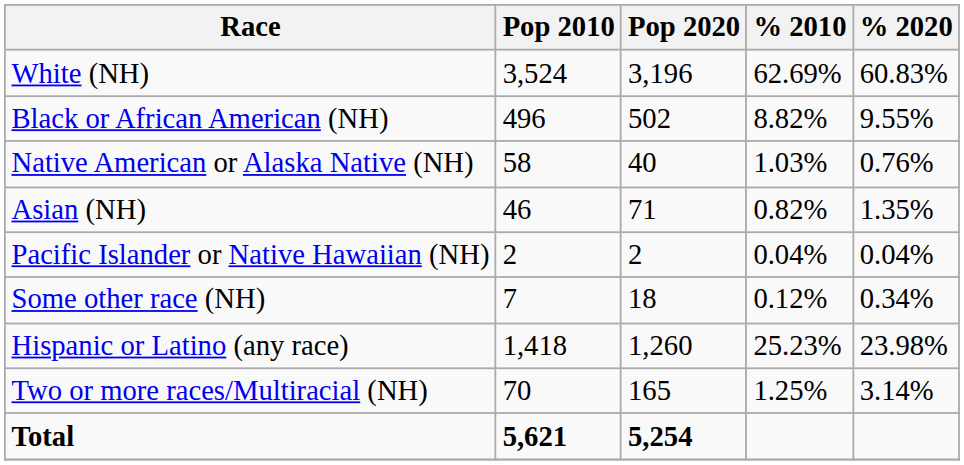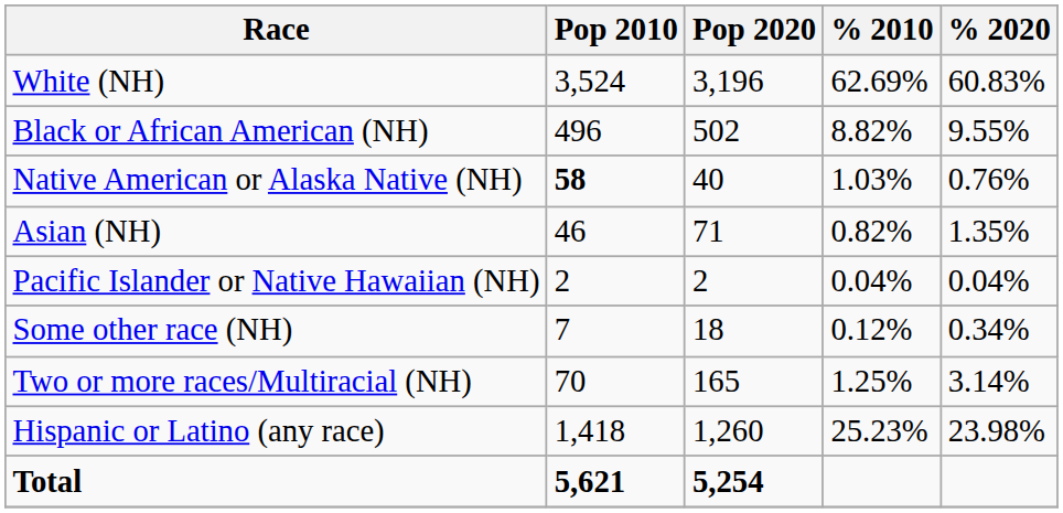 <table class="wikitable">
 <tr>
 <th>Race</th>
 <th>Pop 2010</th>
 <th>Pop 2020</th>
 <th>% 2010</th>
 <th>% 2020</th>
 </tr>
 <tr>
 <td><a href='#'>White</a> (NH)</td>
 <td>3,524</td>
 <td>3,196</td>
 <td>62.69%</td>
 <td>60.83%</td>
 </tr>
 <tr>
 <td><a href='#'>Black or African American</a> (NH)</td>
 <td>496</td>
 <td>502</td>
 <td>8.82%</td>
 <td>9.55%</td>
 </tr>
 <tr>
 <td><a href='#'>Native American</a> or <a href='#'>Alaska Native</a> (NH)</td>
-<td>58</td>
+<td><strong>58</strong></td>
 <td>40</td>
 <td>1.03%</td>
 <td>0.76%</td>
 </tr>
 <tr>
 <td><a href='#'>Asian</a> (NH)</td>
 <td>46</td>
 <td>71</td>
 <td>0.82%</td>
 <td>1.35%</td>
 </tr>
 <tr>
 <td><a href='#'>Pacific Islander</a> or <a href='#'>Native Hawaiian</a> (NH)</td>
 <td>2</td>
 <td>2</td>
 <td>0.04%</td>
 <td>0.04%</td>
 </tr>
 <tr>
 <td><a href='#'>Some other race</a> (NH)</td>
 <td>7</td>
 <td>18</td>
 <td>0.12%</td>
 <td>0.34%</td>
 </tr>
 <tr>
+<td><a href='#'>Two or more races/Multiracial</a> (NH)</td>
+<td>70</td>
+<td>165</td>
+<td>1.25%</td>
+<td>3.14%</td>
+</tr>
+<tr>
 <td><a href='#'>Hispanic or Latino</a> (any race)</td>
 <td>1,418</td>
 <td>1,260</td>
 <td>25.23%</td>
 <td>23.98%</td>
-</tr>
-<tr>
-<td><a href='#'>Two or more races/Multiracial</a> (NH)</td>
-<td>70</td>
-<td>165</td>
-<td>1.25%</td>
-<td>3.14%</td>
 </tr>
 <tr>
 <td><strong>Total</strong></td>
 <td><strong>5,621</strong></td>
 <td><strong>5,254</strong></td>
 <td></td>
 <td></td>
 </tr>
 <tr>
 </tr>
 </table>
